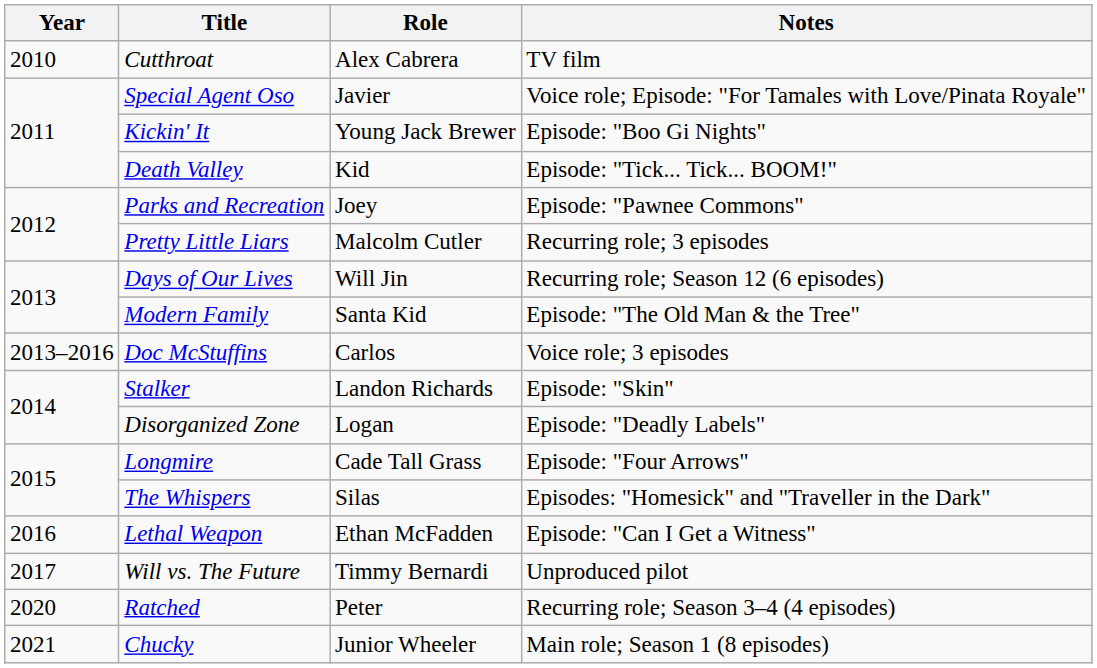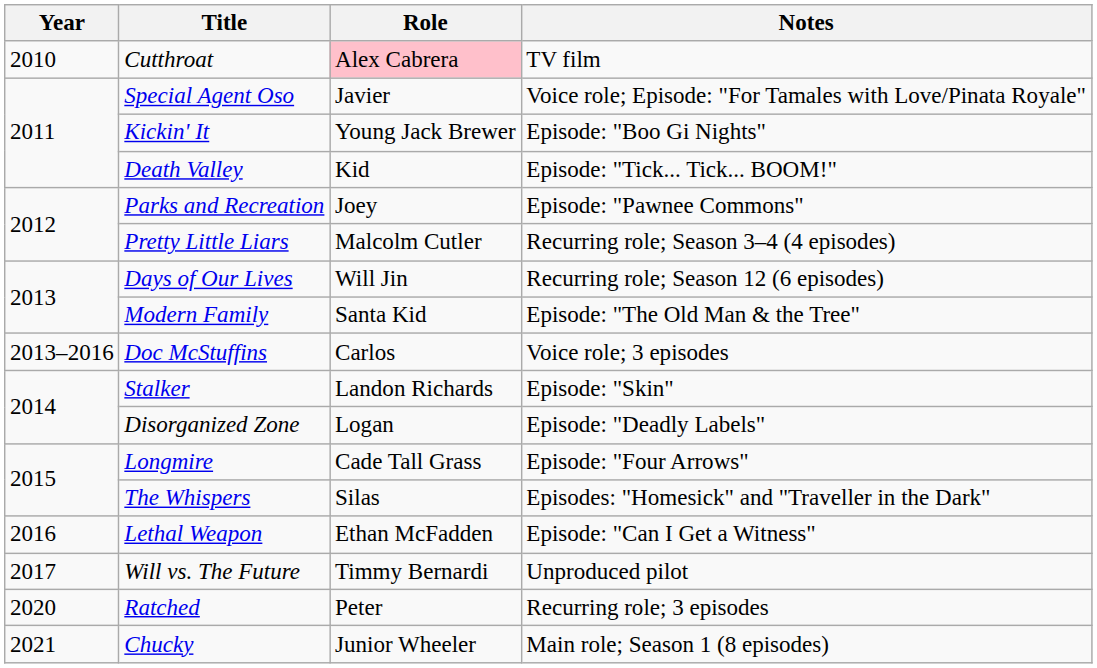 <table class="wikitable sortable">
 <tr>
 <th>Year</th>
 <th>Title</th>
 <th>Role</th>
 <th class="unsortable">Notes</th>
 </tr>
 <tr>
 <td>2010</td>
 <td><em>Cutthroat</em></td>
-<td>Alex Cabrera</td>
+<td style="background: pink;">Alex Cabrera</td>
 <td>TV film</td>
 </tr>
 <tr>
 <td rowspan="3">2011</td>
 <td><em><a href='#'>Special Agent Oso</a></em></td>
 <td>Javier</td>
 <td>Voice role; Episode: "For Tamales with Love/Pinata Royale"</td>
 </tr>
 <tr>
 <td><em><a href='#'>Kickin' It</a></em></td>
 <td>Young Jack Brewer</td>
 <td>Episode: "Boo Gi Nights"</td>
 </tr>
 <tr>
 <td><em><a href='#'>Death Valley</a></em></td>
 <td>Kid</td>
 <td>Episode: "Tick... Tick... BOOM!"</td>
 </tr>
 <tr>
 <td rowspan="2">2012</td>
 <td><em><a href='#'>Parks and Recreation</a></em></td>
 <td>Joey</td>
 <td>Episode: "Pawnee Commons"</td>
 </tr>
 <tr>
 <td><em><a href='#'>Pretty Little Liars</a></em></td>
 <td>Malcolm Cutler</td>
-<td>Recurring role; 3 episodes</td>
+<td>Recurring role; Season 3–4 (4 episodes)</td>
 </tr>
 <tr>
 <td rowspan="2">2013</td>
 <td><em><a href='#'>Days of Our Lives</a></em></td>
 <td>Will Jin</td>
 <td>Recurring role; Season 12 (6 episodes)</td>
 </tr>
 <tr>
 <td><em><a href='#'>Modern Family</a></em></td>
 <td>Santa Kid</td>
 <td>Episode: "The Old Man & the Tree"</td>
 </tr>
 <tr>
 <td>2013–2016</td>
 <td><em><a href='#'>Doc McStuffins</a></em></td>
 <td>Carlos</td>
 <td>Voice role; 3 episodes</td>
 </tr>
 <tr>
 <td rowspan="2">2014</td>
 <td><em><a href='#'>Stalker</a></em></td>
 <td>Landon Richards</td>
 <td>Episode: "Skin"</td>
 </tr>
 <tr>
 <td><em>Disorganized Zone</em></td>
 <td>Logan</td>
 <td>Episode: "Deadly Labels"</td>
 </tr>
 <tr>
 <td rowspan="2">2015</td>
 <td><em><a href='#'>Longmire</a></em></td>
 <td>Cade Tall Grass</td>
 <td>Episode: "Four Arrows"</td>
 </tr>
 <tr>
 <td><em><a href='#'>The Whispers</a></em></td>
 <td>Silas</td>
 <td>Episodes: "Homesick" and "Traveller in the Dark"</td>
 </tr>
 <tr>
 <td>2016</td>
 <td><em><a href='#'>Lethal Weapon</a></em></td>
 <td>Ethan McFadden</td>
 <td>Episode: "Can I Get a Witness"</td>
 </tr>
 <tr>
 <td>2017</td>
 <td><em>Will vs. The Future</em></td>
 <td>Timmy Bernardi</td>
 <td>Unproduced pilot</td>
 </tr>
 <tr>
 <td>2020</td>
 <td><em><a href='#'>Ratched</a></em></td>
 <td>Peter</td>
-<td>Recurring role; Season 3–4 (4 episodes)</td>
+<td>Recurring role; 3 episodes</td>
 </tr>
 <tr>
 <td>2021</td>
 <td><em><a href='#'>Chucky</a></em></td>
 <td>Junior Wheeler</td>
 <td>Main role; Season 1 (8 episodes)</td>
 </tr>
 </table>
